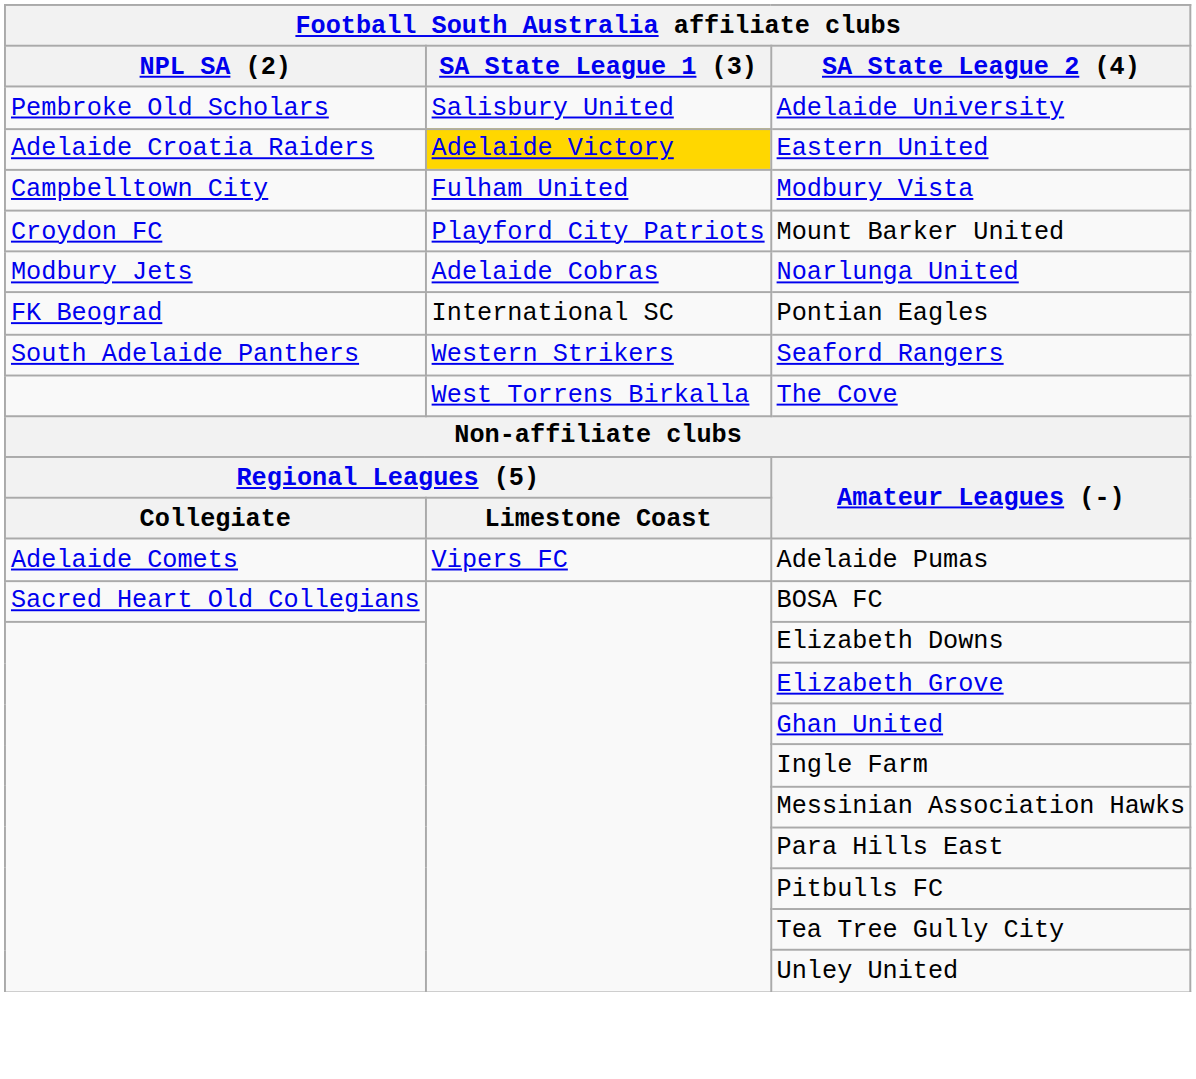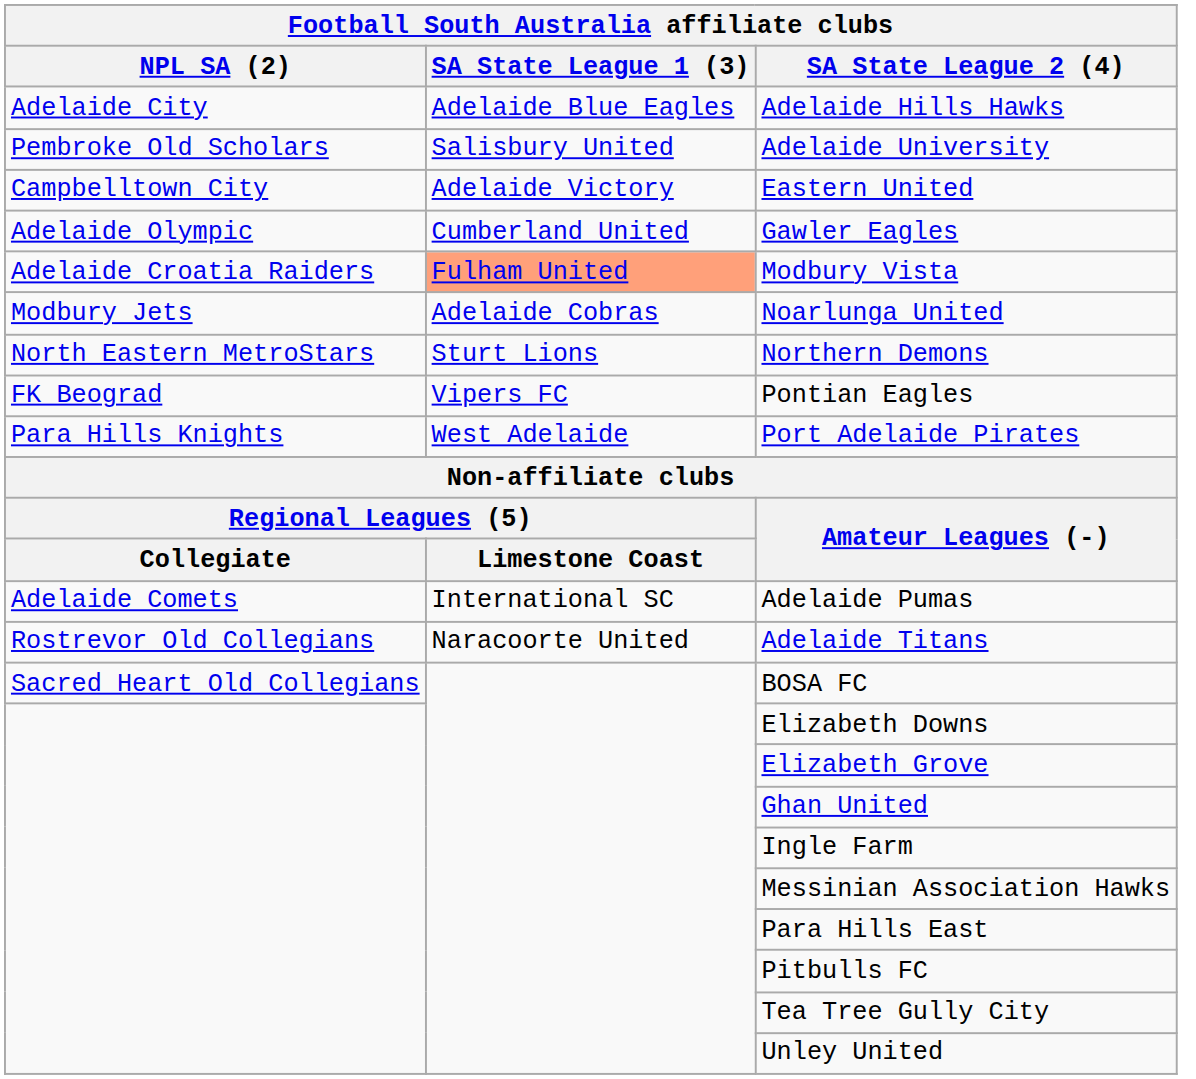 <table class="wikitable">
 <tr>
 <th colspan="3"><a href='#'>Football South Australia</a> affiliate clubs</th>
 </tr>
 <tr>
 <th><a href='#'>NPL SA</a> (2)</th>
 <th><a href='#'>SA State League 1</a> (3)</th>
 <th><a href='#'>SA State League 2</a> (4)</th>
 </tr>
 <tr>
+<td><a href='#'>Adelaide City</a></td>
+<td><a href='#'>Adelaide Blue Eagles</a></td>
+<td><a href='#'>Adelaide Hills Hawks</a></td>
+</tr>
+<tr>
 <td><a href='#'>Pembroke Old Scholars</a></td>
 <td><a href='#'>Salisbury United</a></td>
 <td><a href='#'>Adelaide University</a></td>
 </tr>
 <tr>
-<td><a href='#'>Adelaide Croatia Raiders</a></td>
-<td style="background: gold;"><a href='#'>Adelaide Victory</a></td>
+<td><a href='#'>Campbelltown City</a></td>
+<td><a href='#'>Adelaide Victory</a></td>
 <td><a href='#'>Eastern United</a></td>
 </tr>
 <tr>
-<td><a href='#'>Campbelltown City</a></td>
-<td><a href='#'>Fulham United</a></td>
-<td><a href='#'>Modbury Vista</a></td>
+<td><a href='#'>Adelaide Olympic</a></td>
+<td><a href='#'>Cumberland United</a></td>
+<td><a href='#'>Gawler Eagles</a></td>
 </tr>
 <tr>
-<td><a href='#'>Croydon FC</a></td>
-<td><a href='#'>Playford City Patriots</a></td>
-<td>Mount Barker United</td>
+<td><a href='#'>Adelaide Croatia Raiders</a></td>
+<td style="background: lightsalmon;"><a href='#'>Fulham United</a></td>
+<td><a href='#'>Modbury Vista</a></td>
 </tr>
 <tr>
 <td><a href='#'>Modbury Jets</a></td>
 <td><a href='#'>Adelaide Cobras</a></td>
 <td><a href='#'>Noarlunga United</a></td>
 </tr>
 <tr>
+<td><a href='#'>North Eastern MetroStars</a></td>
+<td><a href='#'>Sturt Lions</a></td>
+<td><a href='#'>Northern Demons</a></td>
+</tr>
+<tr>
 <td><a href='#'>FK Beograd</a></td>
-<td>International SC</td>
+<td><a href='#'>Vipers FC</a></td>
 <td>Pontian Eagles</td>
 </tr>
 <tr>
-<td><a href='#'>South Adelaide Panthers</a></td>
-<td><a href='#'>Western Strikers</a></td>
-<td><a href='#'>Seaford Rangers</a></td>
-</tr>
-<tr>
-<td></td>
-<td><a href='#'>West Torrens Birkalla</a></td>
-<td><a href='#'>The Cove</a></td>
+<td><a href='#'>Para Hills Knights</a></td>
+<td><a href='#'>West Adelaide</a></td>
+<td><a href='#'>Port Adelaide Pirates</a></td>
 </tr>
 <tr>
 <th colspan=3>Non-affiliate clubs</th>
 </tr>
 <tr>
 <th colspan=2><a href='#'>Regional Leagues</a> (5)</th>
 <th rowspan=2><a href='#'>Amateur Leagues</a> (-)</th>
 </tr>
 <tr>
 <th>Collegiate</th>
 <th>Limestone Coast</th>
 </tr>
 <tr>
 <td><a href='#'>Adelaide Comets</a></td>
-<td><a href='#'>Vipers FC</a></td>
+<td>International SC</td>
 <td>Adelaide Pumas</td>
+</tr>
+<tr>
+<td><a href='#'>Rostrevor Old Collegians</a></td>
+<td>Naracoorte United</td>
+<td><a href='#'>Adelaide Titans</a></td>
 </tr>
 <tr>
 <td><a href='#'>Sacred Heart Old Collegians</a></td>
 <td rowspan=10></td>
 <td>BOSA FC</td>
 </tr>
 <tr>
 <td rowspan=9></td>
 <td>Elizabeth Downs</td>
 </tr>
 <tr>
 <td><a href='#'>Elizabeth Grove</a></td>
 </tr>
 <tr>
 <td><a href='#'>Ghan United</a></td>
 </tr>
 <tr>
 <td>Ingle Farm</td>
 </tr>
 <tr>
 <td>Messinian Association Hawks</td>
 </tr>
 <tr>
 <td>Para Hills East</td>
 </tr>
 <tr>
 <td>Pitbulls FC</td>
 </tr>
 <tr>
 <td>Tea Tree Gully City</td>
 </tr>
 <tr>
 <td>Unley United</td>
 </tr>
 </table>
